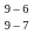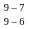 <table style="text-align:center">
 <tr>
 <th width=200></th>
 <th width=100></th>
 <th width=200></th>
 </tr>
 <tr>
 <td align=right><strong></strong></td>
-<td>9 – 6</td>
+<td>9 – 7</td>
 <td align=left></td>
 </tr>
 <tr>
 <td align=right><strong></strong></td>
-<td>9 – 7</td>
+<td>9 – 6</td>
 <td align=left></td>
 </tr>
 </table>
